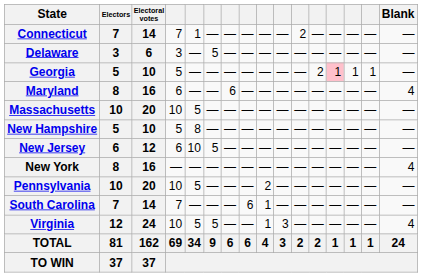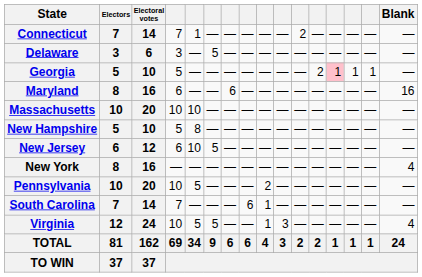 <table class="wikitable sortable" style="text-align:right">
 <tr>
 <th>State</th>
 <th style="font-size: 60%">Electors</th>
 <th style="font-size: 60%">Electoral<br>votes</th>
 <th></th>
 <th></th>
 <th></th>
 <th></th>
 <th></th>
 <th></th>
 <th></th>
 <th></th>
 <th></th>
 <th></th>
 <th></th>
 <th></th>
 <th>Blank</th>
 </tr>
 <tr>
 <th><a href='#'>Connecticut</a></th>
 <th>7</th>
 <th>14</th>
 <td>7</td>
 <td>1</td>
 <td>—</td>
 <td>—</td>
 <td>—</td>
 <td>—</td>
 <td>—</td>
 <td>2</td>
 <td>—</td>
 <td>—</td>
 <td>—</td>
 <td>—</td>
 <td>—</td>
 </tr>
 <tr>
 <th><a href='#'>Delaware</a></th>
 <th>3</th>
 <th>6</th>
 <td>3</td>
 <td>—</td>
 <td>5</td>
 <td>—</td>
 <td>—</td>
 <td>—</td>
 <td>—</td>
 <td>—</td>
 <td>—</td>
 <td>—</td>
 <td>—</td>
 <td>—</td>
 <td>—</td>
 </tr>
 <tr>
 <th><a href='#'>Georgia</a></th>
 <th>5</th>
 <th>10</th>
 <td>5</td>
 <td>—</td>
 <td>—</td>
 <td>—</td>
 <td>—</td>
 <td>—</td>
 <td>—</td>
 <td>—</td>
 <td>2</td>
 <td style="background: pink;">1</td>
 <td>1</td>
 <td>1</td>
 <td>—</td>
 </tr>
 <tr>
 <th><a href='#'>Maryland</a></th>
 <th>8</th>
 <th>16</th>
 <td>6</td>
 <td>—</td>
 <td>—</td>
 <td>6</td>
 <td>—</td>
 <td>—</td>
 <td>—</td>
 <td>—</td>
 <td>—</td>
 <td>—</td>
 <td>—</td>
 <td>—</td>
-<td>4</td>
+<td>16</td>
 </tr>
 <tr>
 <th><a href='#'>Massachusetts</a></th>
 <th>10</th>
 <th>20</th>
 <td>10</td>
-<td>5</td>
+<td>10</td>
 <td>—</td>
 <td>—</td>
 <td>—</td>
 <td>—</td>
 <td>—</td>
 <td>—</td>
 <td>—</td>
 <td>—</td>
 <td>—</td>
 <td>—</td>
 <td>—</td>
 </tr>
 <tr>
 <th><a href='#'>New Hampshire</a></th>
 <th>5</th>
 <th>10</th>
 <td>5</td>
 <td>8</td>
 <td>—</td>
 <td>—</td>
 <td>—</td>
 <td>—</td>
 <td>—</td>
 <td>—</td>
 <td>—</td>
 <td>—</td>
 <td>—</td>
 <td>—</td>
 <td>—</td>
 </tr>
 <tr>
 <th><a href='#'>New Jersey</a></th>
 <th>6</th>
 <th>12</th>
 <td>6</td>
 <td>10</td>
 <td>5</td>
 <td>—</td>
 <td>—</td>
 <td>—</td>
 <td>—</td>
 <td>—</td>
 <td>—</td>
 <td>—</td>
 <td>—</td>
 <td>—</td>
 <td>—</td>
 </tr>
 <tr>
 <th>New York</th>
 <th>8</th>
 <th>16</th>
 <td>—</td>
 <td>—</td>
 <td>—</td>
 <td>—</td>
 <td>—</td>
 <td>—</td>
 <td>—</td>
 <td>—</td>
 <td>—</td>
 <td>—</td>
 <td>—</td>
 <td>—</td>
 <td>4</td>
 </tr>
 <tr>
 <th><a href='#'>Pennsylvania</a></th>
 <th>10</th>
 <th>20</th>
 <td>10</td>
 <td>5</td>
 <td>—</td>
 <td>—</td>
 <td>—</td>
 <td>2</td>
 <td>—</td>
 <td>—</td>
 <td>—</td>
 <td>—</td>
 <td>—</td>
 <td>—</td>
 <td>—</td>
 </tr>
 <tr>
 <th><a href='#'>South Carolina</a></th>
 <th>7</th>
 <th>14</th>
 <td>7</td>
 <td>—</td>
 <td>—</td>
 <td>—</td>
 <td>6</td>
 <td>1</td>
 <td>—</td>
 <td>—</td>
 <td>—</td>
 <td>—</td>
 <td>—</td>
 <td>—</td>
 <td>—</td>
 </tr>
 <tr>
 <th><a href='#'>Virginia</a></th>
 <th>12</th>
 <th>24</th>
 <td>10</td>
 <td>5</td>
 <td>5</td>
 <td>—</td>
 <td>—</td>
 <td>1</td>
 <td>3</td>
 <td>—</td>
 <td>—</td>
 <td>—</td>
 <td>—</td>
 <td>—</td>
 <td>4</td>
 </tr>
 <tr>
 <th>TOTAL</th>
 <th>81</th>
 <th>162</th>
 <th>69</th>
 <th>34</th>
 <th>9</th>
 <th>6</th>
 <th>6</th>
 <th>4</th>
 <th>3</th>
 <th>2</th>
 <th>2</th>
 <th>1</th>
 <th>1</th>
 <th>1</th>
 <th>24</th>
 </tr>
 <tr>
 <th>TO WIN</th>
 <th>37</th>
 <th>37</th>
 <th colspan=13></th>
 </tr>
 </table>
